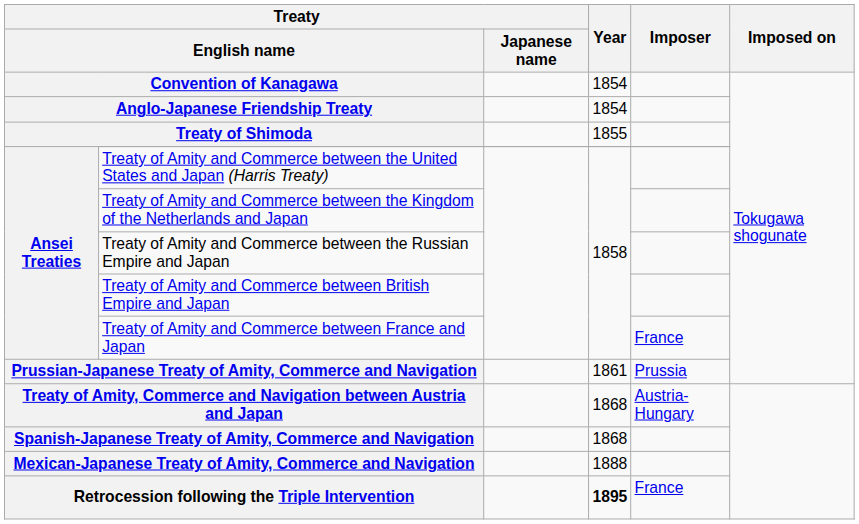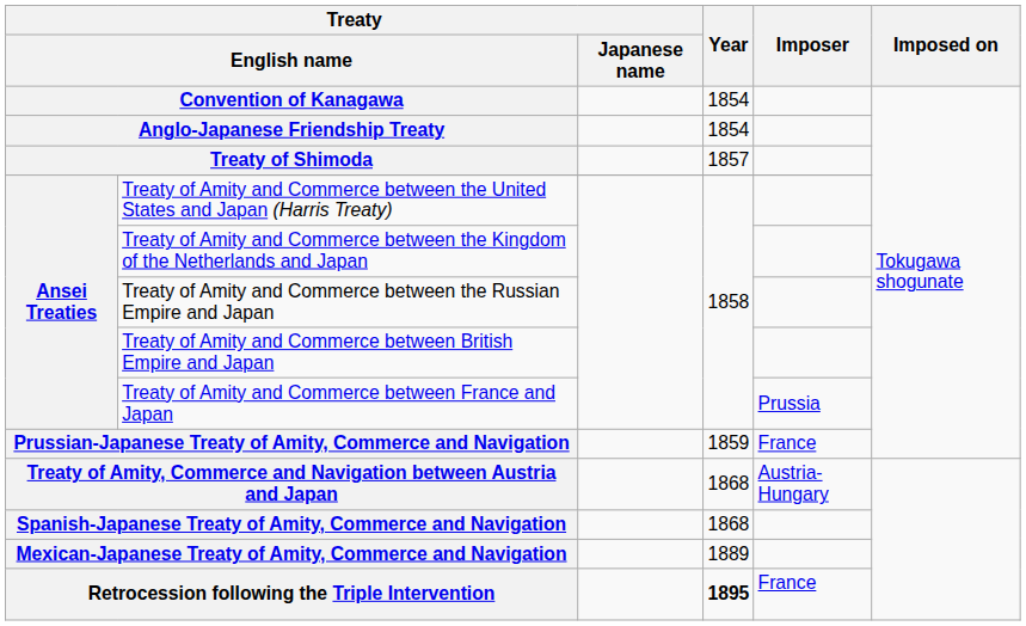 <table class="wikitable">
 <tr>
 <th colspan="3">Treaty</th>
 <th rowspan="2">Year</th>
 <th rowspan="2">Imposer</th>
 <th rowspan="2">Imposed on</th>
 </tr>
 <tr>
 <th colspan="2">English name</th>
 <th>Japanese name</th>
 </tr>
 <tr>
 <th colspan="2"><a href='#'>Convention of Kanagawa</a></th>
 <td></td>
 <td>1854</td>
 <td></td>
 <td rowspan="10"> <a href='#'>Tokugawa shogunate</a></td>
 </tr>
 <tr>
 <th colspan="2"><a href='#'>Anglo-Japanese Friendship Treaty</a></th>
 <td></td>
 <td>1854</td>
 <td></td>
 </tr>
 <tr>
 <th colspan="2"><a href='#'>Treaty of Shimoda</a></th>
 <td></td>
-<td>1855</td>
+<td>1857</td>
 <td></td>
 </tr>
 <tr>
 <th rowspan="6"><a href='#'>Ansei Treaties</a></th>
 </tr>
 <tr>
 <td><a href='#'>Treaty of Amity and Commerce between the United States and Japan</a> <em>(Harris Treaty)</em></td>
 <td rowspan="5"></td>
 <td rowspan="5">1858</td>
 <td></td>
 </tr>
 <tr>
 <td><a href='#'>Treaty of Amity and Commerce between the Kingdom of the Netherlands and Japan</a></td>
 <td></td>
 </tr>
 <tr>
 <td>Treaty of Amity and Commerce between the Russian Empire and Japan</td>
 <td></td>
 </tr>
 <tr>
 <td><a href='#'>Treaty of Amity and Commerce between British Empire and Japan</a></td>
 <td></td>
 </tr>
 <tr>
 <td><a href='#'>Treaty of Amity and Commerce between France and Japan</a></td>
-<td> <a href='#'>France</a></td>
+<td> <a href='#'>Prussia</a></td>
 </tr>
 <tr>
 <th colspan="2"><a href='#'>Prussian-Japanese Treaty of Amity, Commerce and Navigation</a></th>
 <td></td>
-<td>1861</td>
-<td> <a href='#'>Prussia</a></td>
+<td>1859</td>
+<td> <a href='#'>France</a></td>
 </tr>
 <tr>
 <th colspan="2"><a href='#'>Treaty of Amity, Commerce and Navigation between Austria and Japan</a></th>
 <td></td>
 <td>1868</td>
 <td> <a href='#'>Austria-Hungary</a></td>
 <td rowspan="4"></td>
 </tr>
 <tr>
 <th colspan="2"><a href='#'>Spanish-Japanese Treaty of Amity, Commerce and Navigation</a></th>
 <td></td>
 <td>1868</td>
 <td></td>
 </tr>
 <tr>
 <th colspan="2"><a href='#'>Mexican-Japanese Treaty of Amity, Commerce and Navigation</a></th>
 <td></td>
-<td>1888</td>
+<td>1889</td>
 <td></td>
 </tr>
 <tr>
 <th colspan="2">Retrocession following the <a href='#'>Triple Intervention</a><br></th>
 <td></td>
 <td><strong>1895</strong></td>
 <td> <a href='#'>France</a><br><br></td>
 </tr>
 </table>
